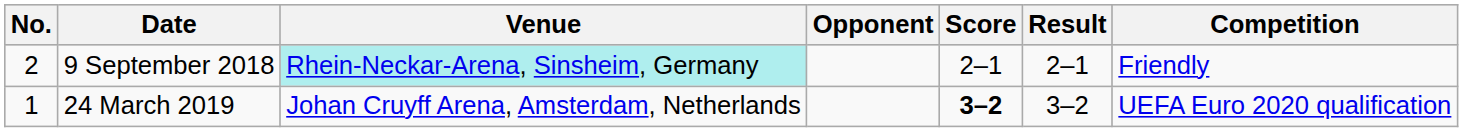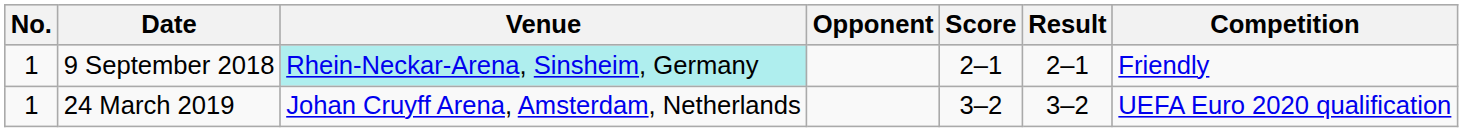 <table class="wikitable sortable">
 <tr>
 <th scope="col">No.</th>
 <th scope="col">Date</th>
 <th scope="col">Venue</th>
 <th scope="col">Opponent</th>
 <th scope="col">Score</th>
 <th scope="col">Result</th>
 <th scope="col">Competition</th>
 </tr>
 <tr>
-<td align="center">2</td>
+<td align="center">1</td>
 <td>9 September 2018</td>
 <td style="background: paleturquoise;"><a href='#'>Rhein-Neckar-Arena</a>, <a href='#'>Sinsheim</a>, Germany</td>
 <td></td>
 <td align="center">2–1</td>
 <td align="center">2–1</td>
 <td><a href='#'>Friendly</a></td>
 </tr>
 <tr>
 <td align="center">1</td>
 <td>24 March 2019</td>
 <td><a href='#'>Johan Cruyff Arena</a>, <a href='#'>Amsterdam</a>, Netherlands</td>
 <td></td>
-<td align=center><strong>3–2</strong></td>
+<td align=center>3–2</td>
 <td align="center">3–2</td>
 <td><a href='#'>UEFA Euro 2020 qualification</a></td>
 </tr>
 </table>
